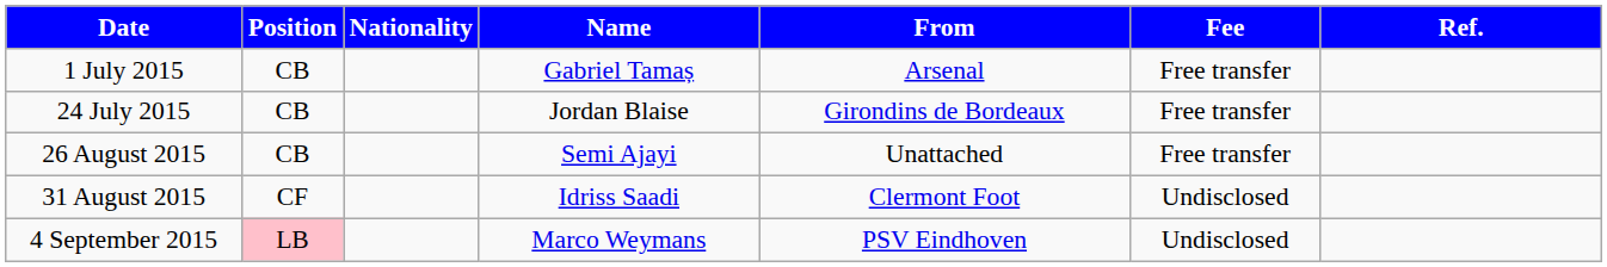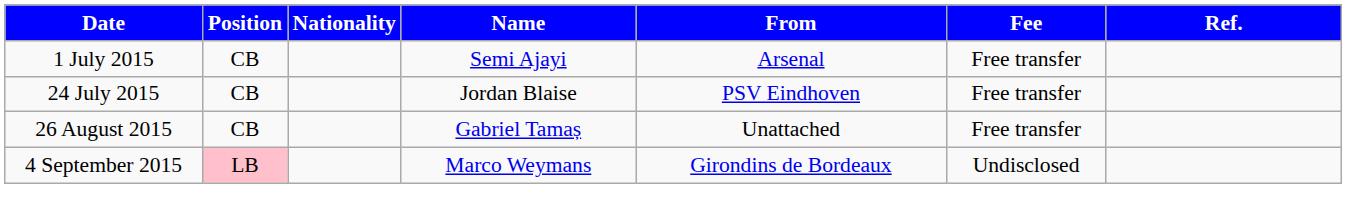 <table class="wikitable"  style="text-align:center; font-size:90%; ">
 <tr>
 <th style="background:#0000FF; color:white; width:125px;">Date</th>
 <th style="background:#0000FF; color:white; width:50px;">Position</th>
 <th style="background:#0000FF; color:white; width:50px;">Nationality</th>
 <th style="background:#0000FF; color:white; width:150px;">Name</th>
 <th style="background:#0000FF; color:white; width:200px;">From</th>
 <th style="background:#0000FF; color:white; width:100px;">Fee</th>
 <th style="background:#0000FF; color:white; width:150px;">Ref.</th>
 </tr>
 <tr>
 <td>1 July 2015</td>
 <td>CB</td>
 <td> </td>
-<td><a href='#'>Gabriel Tamaș</a></td>
+<td><a href='#'>Semi Ajayi</a></td>
 <td><a href='#'>Arsenal</a></td>
 <td>Free transfer</td>
 <td></td>
 </tr>
 <tr>
 <td>24 July 2015</td>
 <td>CB</td>
 <td></td>
 <td>Jordan Blaise</td>
-<td><a href='#'>Girondins de Bordeaux</a></td>
+<td><a href='#'>PSV Eindhoven</a></td>
 <td>Free transfer</td>
 <td></td>
 </tr>
 <tr>
 <td>26 August 2015</td>
 <td>CB</td>
 <td></td>
-<td><a href='#'>Semi Ajayi</a></td>
+<td><a href='#'>Gabriel Tamaș</a></td>
 <td>Unattached</td>
 <td>Free transfer</td>
-<td></td>
-</tr>
-<tr>
-<td>31 August 2015</td>
-<td>CF</td>
-<td></td>
-<td><a href='#'>Idriss Saadi</a></td>
-<td><a href='#'>Clermont Foot</a></td>
-<td>Undisclosed</td>
 <td></td>
 </tr>
 <tr>
 <td>4 September 2015</td>
 <td style="background: pink;">LB</td>
 <td></td>
 <td><a href='#'>Marco Weymans</a></td>
-<td><a href='#'>PSV Eindhoven</a></td>
+<td><a href='#'>Girondins de Bordeaux</a></td>
 <td>Undisclosed</td>
 <td></td>
 </tr>
 </table>
